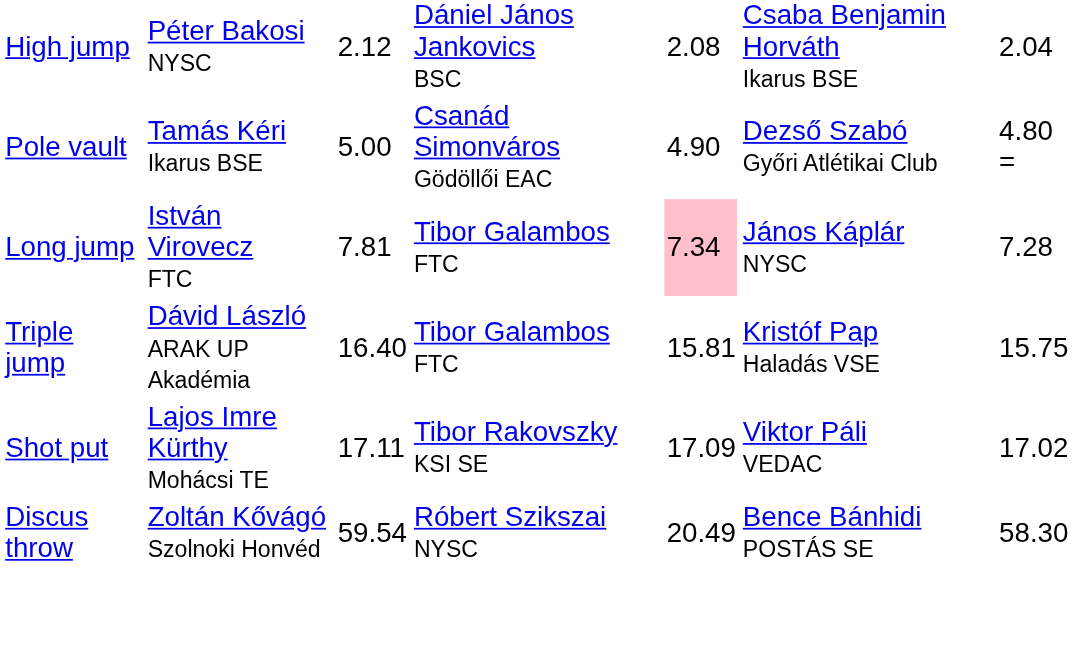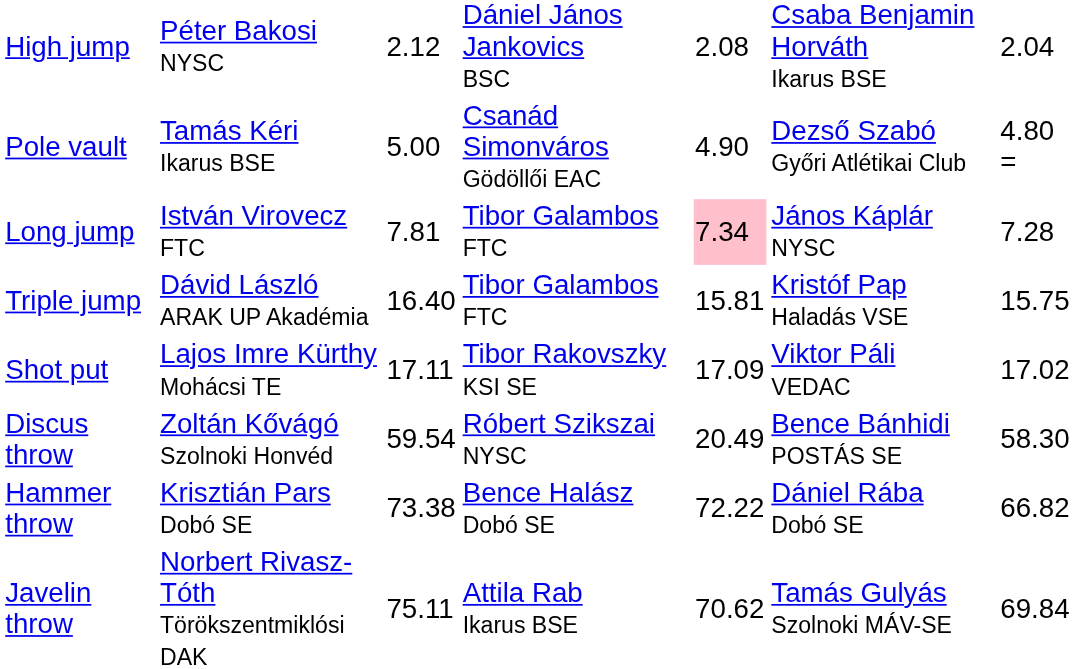 <table>
 <tr>
 <td><a href='#'>High jump</a></td>
 <td><a href='#'>Péter Bakosi</a><br><small>NYSC</small></td>
 <td>2.12</td>
 <td><a href='#'>Dániel János Jankovics</a><br><small>BSC</small></td>
 <td>2.08 </td>
 <td><a href='#'>Csaba Benjamin Horváth</a><br><small>Ikarus BSE</small></td>
 <td>2.04</td>
 </tr>
 <tr>
 <td><a href='#'>Pole vault</a></td>
 <td><a href='#'>Tamás Kéri</a><br><small>Ikarus BSE</small></td>
 <td>5.00 </td>
 <td><a href='#'>Csanád Simonváros</a><br><small>Gödöllői EAC</small></td>
 <td>4.90 </td>
 <td><a href='#'>Dezső Szabó</a><br><small>Győri Atlétikai Club</small></td>
 <td>4.80 =</td>
 </tr>
 <tr>
 <td><a href='#'>Long jump</a></td>
 <td><a href='#'>István Virovecz</a><br><small>FTC</small></td>
 <td>7.81 </td>
 <td><a href='#'>Tibor Galambos</a><br><small>FTC</small></td>
 <td style="background: pink;">7.34</td>
 <td><a href='#'>János Káplár</a><br><small>NYSC</small></td>
 <td>7.28</td>
 </tr>
 <tr>
 <td><a href='#'>Triple jump</a></td>
 <td><a href='#'>Dávid László</a><br><small>ARAK UP Akadémia</small></td>
 <td>16.40</td>
 <td><a href='#'>Tibor Galambos</a><br><small>FTC</small></td>
 <td>15.81</td>
 <td><a href='#'>Kristóf Pap</a><br><small>Haladás VSE</small></td>
 <td>15.75</td>
 </tr>
 <tr>
 <td><a href='#'>Shot put</a></td>
 <td><a href='#'>Lajos Imre Kürthy</a><br><small>Mohácsi TE</small></td>
 <td>17.11</td>
 <td><a href='#'>Tibor Rakovszky</a><br><small>KSI SE</small></td>
 <td>17.09</td>
 <td><a href='#'>Viktor Páli</a><br><small>VEDAC</small></td>
 <td>17.02</td>
 </tr>
 <tr>
 <td><a href='#'>Discus throw</a></td>
 <td><a href='#'>Zoltán Kővágó</a><br><small>Szolnoki Honvéd</small></td>
 <td>59.54</td>
 <td><a href='#'>Róbert Szikszai</a><br><small>NYSC</small></td>
 <td>20.49</td>
 <td><a href='#'>Bence Bánhidi</a><br><small>POSTÁS SE</small></td>
 <td>58.30</td>
 </tr>
+<tr>
+<td><a href='#'>Hammer throw</a></td>
+<td><a href='#'>Krisztián Pars</a><br><small>Dobó SE</small></td>
+<td>73.38</td>
+<td><a href='#'>Bence Halász</a><br><small>Dobó SE</small></td>
+<td>72.22</td>
+<td><a href='#'>Dániel Rába</a><br><small>Dobó SE</small></td>
+<td>66.82</td>
+</tr>
+<tr>
+<td><a href='#'>Javelin throw</a></td>
+<td><a href='#'>Norbert Rivasz-Tóth</a><br><small>Törökszentmiklósi DAK</small></td>
+<td>75.11</td>
+<td><a href='#'>Attila Rab</a><br><small>Ikarus BSE</small></td>
+<td>70.62</td>
+<td><a href='#'>Tamás Gulyás</a><br><small>Szolnoki MÁV-SE</small></td>
+<td>69.84</td>
+</tr>
 </table>
